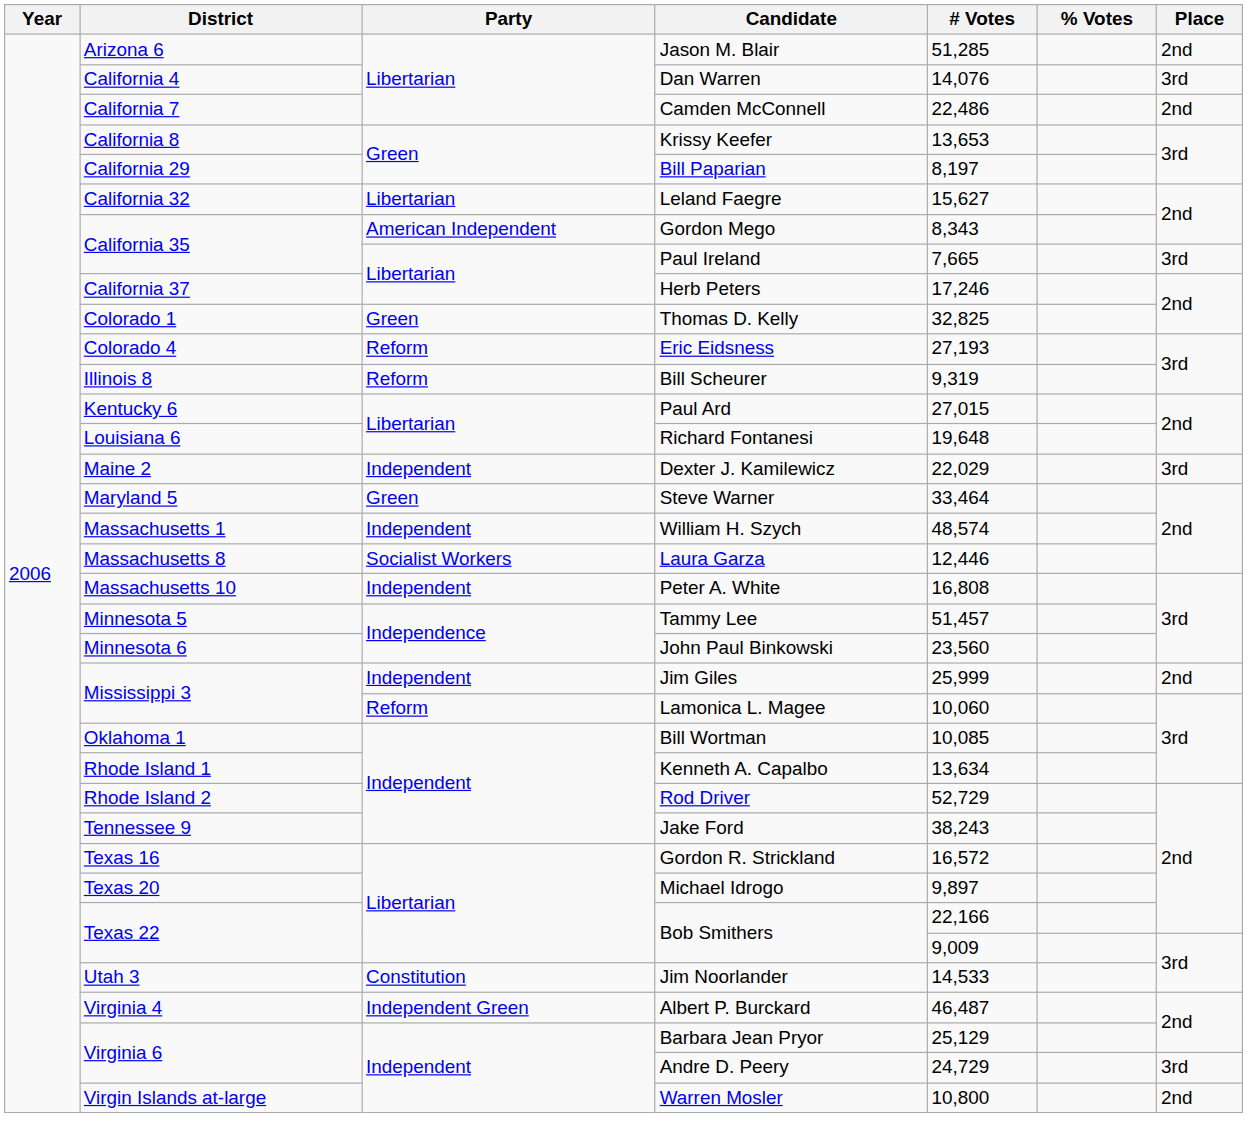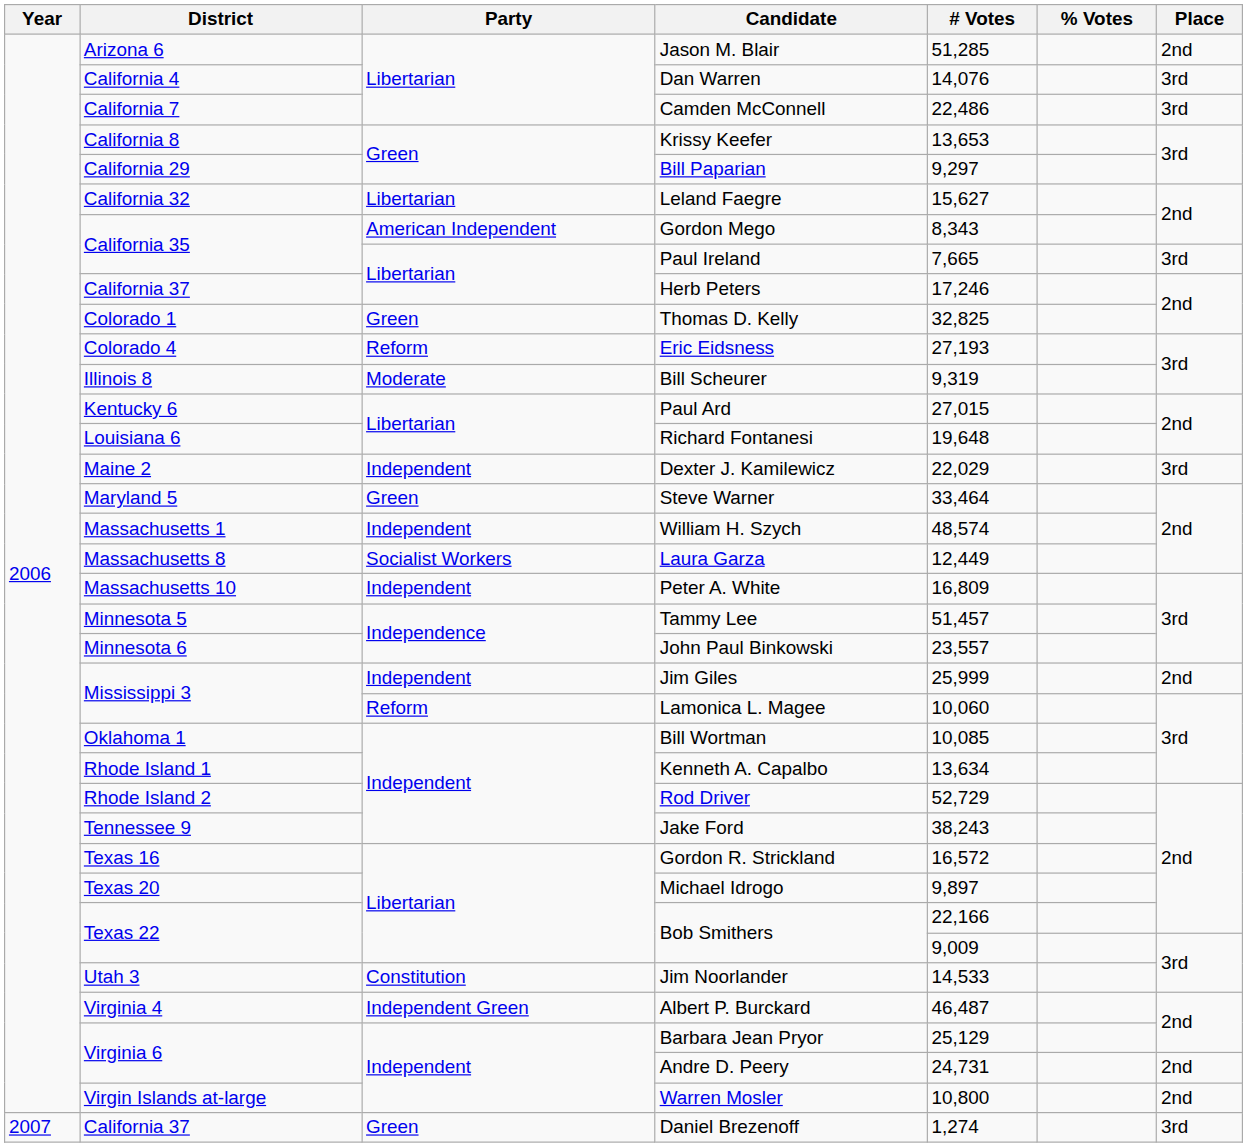 <table class="wikitable sortable collapsible collapsed" style="width:1050px">
 <tr>
 <th>Year</th>
 <th>District</th>
 <th>Party</th>
 <th>Candidate</th>
 <th># Votes</th>
 <th>% Votes</th>
 <th>Place</th>
 </tr>
 <tr>
 <td rowspan=36><a href='#'>2006</a></td>
 <td><a href='#'>Arizona 6</a></td>
 <td rowspan=3><a href='#'>Libertarian</a></td>
 <td>Jason M. Blair</td>
 <td>51,285</td>
 <td></td>
 <td>2nd</td>
 </tr>
 <tr>
 <td><a href='#'>California 4</a></td>
 <td>Dan Warren</td>
 <td>14,076</td>
 <td></td>
 <td>3rd</td>
 </tr>
 <tr>
 <td><a href='#'>California 7</a></td>
 <td>Camden McConnell</td>
 <td>22,486</td>
 <td></td>
-<td>2nd</td>
+<td>3rd</td>
 </tr>
 <tr>
 <td><a href='#'>California 8</a></td>
 <td rowspan=2><a href='#'>Green</a></td>
 <td>Krissy Keefer</td>
 <td>13,653</td>
 <td></td>
 <td rowspan=2>3rd</td>
 </tr>
 <tr>
 <td><a href='#'>California 29</a></td>
 <td><a href='#'>Bill Paparian</a></td>
-<td>8,197</td>
+<td>9,297</td>
 <td></td>
 </tr>
 <tr>
 <td><a href='#'>California 32</a></td>
 <td><a href='#'>Libertarian</a></td>
 <td>Leland Faegre</td>
 <td>15,627</td>
 <td></td>
 <td rowspan=2>2nd</td>
 </tr>
 <tr>
 <td rowspan=2><a href='#'>California 35</a></td>
 <td><a href='#'>American Independent</a></td>
 <td>Gordon Mego</td>
 <td>8,343</td>
 <td></td>
 </tr>
 <tr>
 <td rowspan=2><a href='#'>Libertarian</a></td>
 <td>Paul Ireland</td>
 <td>7,665</td>
 <td></td>
 <td>3rd</td>
 </tr>
 <tr>
 <td><a href='#'>California 37</a></td>
 <td>Herb Peters</td>
 <td>17,246</td>
 <td></td>
 <td rowspan=2>2nd</td>
 </tr>
 <tr>
 <td><a href='#'>Colorado 1</a></td>
 <td><a href='#'>Green</a></td>
 <td>Thomas D. Kelly</td>
 <td>32,825</td>
 <td></td>
 </tr>
 <tr>
 <td><a href='#'>Colorado 4</a></td>
 <td><a href='#'>Reform</a></td>
 <td><a href='#'>Eric Eidsness</a></td>
 <td>27,193</td>
 <td></td>
 <td rowspan=2>3rd</td>
 </tr>
 <tr>
 <td><a href='#'>Illinois 8</a></td>
-<td><a href='#'>Reform</a></td>
+<td><a href='#'>Moderate</a></td>
 <td>Bill Scheurer</td>
 <td>9,319</td>
 <td></td>
 </tr>
 <tr>
 <td><a href='#'>Kentucky 6</a></td>
 <td rowspan=2><a href='#'>Libertarian</a></td>
 <td>Paul Ard</td>
 <td>27,015</td>
 <td></td>
 <td rowspan=2>2nd</td>
 </tr>
 <tr>
 <td><a href='#'>Louisiana 6</a></td>
 <td>Richard Fontanesi</td>
 <td>19,648</td>
 <td></td>
 </tr>
 <tr>
 <td><a href='#'>Maine 2</a></td>
 <td><a href='#'>Independent</a></td>
 <td>Dexter J. Kamilewicz</td>
 <td>22,029</td>
 <td></td>
 <td>3rd</td>
 </tr>
 <tr>
 <td><a href='#'>Maryland 5</a></td>
 <td><a href='#'>Green</a></td>
 <td>Steve Warner</td>
 <td>33,464</td>
 <td></td>
 <td rowspan=3>2nd</td>
 </tr>
 <tr>
 <td><a href='#'>Massachusetts 1</a></td>
 <td><a href='#'>Independent</a></td>
 <td>William H. Szych</td>
 <td>48,574</td>
 <td></td>
 </tr>
 <tr>
 <td><a href='#'>Massachusetts 8</a></td>
 <td><a href='#'>Socialist Workers</a></td>
 <td><a href='#'>Laura Garza</a></td>
-<td>12,446</td>
+<td>12,449</td>
 <td></td>
 </tr>
 <tr>
 <td><a href='#'>Massachusetts 10</a></td>
 <td><a href='#'>Independent</a></td>
 <td>Peter A. White</td>
-<td>16,808</td>
+<td>16,809</td>
 <td></td>
 <td rowspan=3>3rd</td>
 </tr>
 <tr>
 <td><a href='#'>Minnesota 5</a></td>
 <td rowspan=2><a href='#'>Independence</a></td>
 <td>Tammy Lee</td>
 <td>51,457</td>
 <td></td>
 </tr>
 <tr>
 <td><a href='#'>Minnesota 6</a></td>
 <td>John Paul Binkowski</td>
-<td>23,560</td>
+<td>23,557</td>
 <td></td>
 </tr>
 <tr>
 <td rowspan=2><a href='#'>Mississippi 3</a></td>
 <td><a href='#'>Independent</a></td>
 <td>Jim Giles</td>
 <td>25,999</td>
 <td></td>
 <td>2nd</td>
 </tr>
 <tr>
 <td><a href='#'>Reform</a></td>
 <td>Lamonica L. Magee</td>
 <td>10,060</td>
 <td></td>
 <td rowspan=3>3rd</td>
 </tr>
 <tr>
 <td><a href='#'>Oklahoma 1</a></td>
 <td rowspan=4><a href='#'>Independent</a></td>
 <td>Bill Wortman</td>
 <td>10,085</td>
 <td></td>
 </tr>
 <tr>
 <td><a href='#'>Rhode Island 1</a></td>
 <td>Kenneth A. Capalbo</td>
 <td>13,634</td>
 <td></td>
 </tr>
 <tr>
 <td><a href='#'>Rhode Island 2</a></td>
 <td><a href='#'>Rod Driver</a></td>
 <td>52,729</td>
 <td></td>
 <td rowspan=5>2nd</td>
 </tr>
 <tr>
 <td><a href='#'>Tennessee 9</a></td>
 <td>Jake Ford</td>
 <td>38,243</td>
 <td></td>
 </tr>
 <tr>
 <td><a href='#'>Texas 16</a></td>
 <td rowspan=4><a href='#'>Libertarian</a></td>
 <td>Gordon R. Strickland</td>
 <td>16,572</td>
 <td></td>
 </tr>
 <tr>
 <td><a href='#'>Texas 20</a></td>
 <td>Michael Idrogo</td>
 <td>9,897</td>
 <td></td>
 </tr>
 <tr>
 <td rowspan=2><a href='#'>Texas 22</a></td>
 <td rowspan=2>Bob Smithers</td>
 <td>22,166</td>
 <td></td>
 </tr>
 <tr>
 <td>9,009</td>
 <td></td>
 <td rowspan=2>3rd</td>
 </tr>
 <tr>
 <td><a href='#'>Utah 3</a></td>
 <td><a href='#'>Constitution</a></td>
 <td>Jim Noorlander</td>
 <td>14,533</td>
 <td></td>
 </tr>
 <tr>
 <td><a href='#'>Virginia 4</a></td>
 <td><a href='#'>Independent Green</a></td>
 <td>Albert P. Burckard</td>
 <td>46,487</td>
 <td></td>
 <td rowspan=2>2nd</td>
 </tr>
 <tr>
 <td rowspan=2><a href='#'>Virginia 6</a></td>
 <td rowspan=3><a href='#'>Independent</a></td>
 <td>Barbara Jean Pryor</td>
 <td>25,129</td>
 <td></td>
 </tr>
 <tr>
 <td>Andre D. Peery</td>
-<td>24,729</td>
+<td>24,731</td>
 <td></td>
-<td>3rd</td>
+<td>2nd</td>
 </tr>
 <tr>
 <td><a href='#'>Virgin Islands at-large</a></td>
 <td><a href='#'>Warren Mosler</a></td>
 <td>10,800</td>
 <td></td>
 <td>2nd</td>
 </tr>
+<tr>
+<td><a href='#'>2007</a></td>
+<td><a href='#'>California 37</a></td>
+<td><a href='#'>Green</a></td>
+<td>Daniel Brezenoff</td>
+<td>1,274</td>
+<td></td>
+<td>3rd</td>
+</tr>
 </table>
